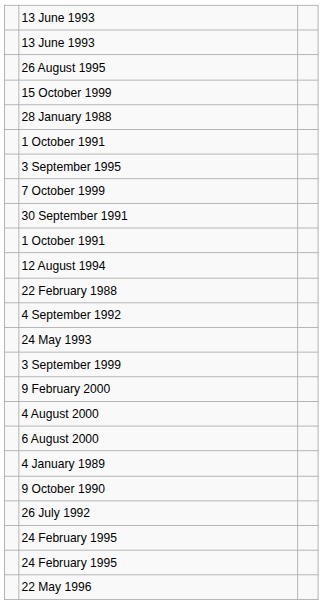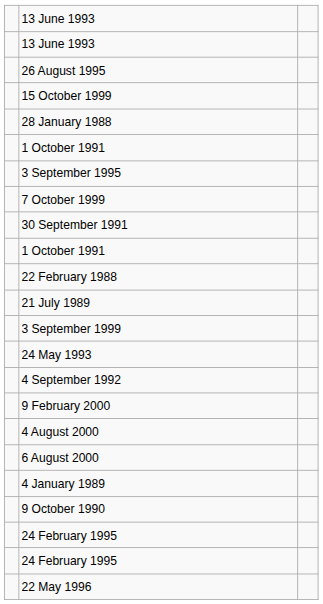 <table class="wikitable" style="font-size: 89%; float: left; width: 26em; margin-right: 1em; height: 700px">
 <tr>
 <td></td>
 <td>13 June 1993</td>
 <td></td>
 </tr>
 <tr>
 <td></td>
 <td>13 June 1993</td>
 <td></td>
 </tr>
 <tr>
 <td></td>
 <td>26 August 1995</td>
 <td></td>
 </tr>
 <tr>
 <td></td>
 <td>15 October 1999</td>
 <td></td>
 </tr>
 <tr>
 <td></td>
 <td>28 January 1988</td>
 <td></td>
 </tr>
 <tr>
 <td></td>
 <td>1 October 1991</td>
 <td></td>
 </tr>
 <tr>
 <td></td>
 <td>3 September 1995</td>
 <td></td>
 </tr>
 <tr>
 <td></td>
 <td>7 October 1999</td>
 <td></td>
 </tr>
 <tr>
 <td></td>
 <td>30 September 1991</td>
 <td></td>
 </tr>
 <tr>
 <td></td>
 <td>1 October 1991</td>
 <td></td>
 </tr>
 <tr>
 <td></td>
-<td>12 August 1994</td>
-<td></td>
-</tr>
-<tr>
-<td></td>
 <td>22 February 1988</td>
 <td></td>
 </tr>
 <tr>
 <td></td>
-<td>4 September 1992</td>
+<td>21 July 1989</td>
+<td></td>
+</tr>
+<tr>
+<td></td>
+<td>3 September 1999</td>
 <td></td>
 </tr>
 <tr>
 <td></td>
 <td>24 May 1993</td>
 <td></td>
 </tr>
 <tr>
 <td></td>
-<td>3 September 1999</td>
+<td>4 September 1992</td>
 <td></td>
 </tr>
 <tr>
 <td></td>
 <td>9 February 2000</td>
 <td></td>
 </tr>
 <tr>
 <td></td>
 <td>4 August 2000</td>
 <td></td>
 </tr>
 <tr>
 <td></td>
 <td>6 August 2000</td>
 <td></td>
 </tr>
 <tr>
 <td></td>
 <td>4 January 1989</td>
 <td></td>
 </tr>
 <tr>
 <td></td>
 <td>9 October 1990</td>
 <td></td>
 </tr>
 <tr>
 <td></td>
-<td>26 July 1992</td>
-<td></td>
-</tr>
-<tr>
-<td></td>
 <td>24 February 1995</td>
 <td></td>
 </tr>
 <tr>
 <td></td>
 <td>24 February 1995</td>
 <td></td>
 </tr>
 <tr>
 <td></td>
 <td>22 May 1996</td>
 <td> </td>
 </tr>
 </table>
